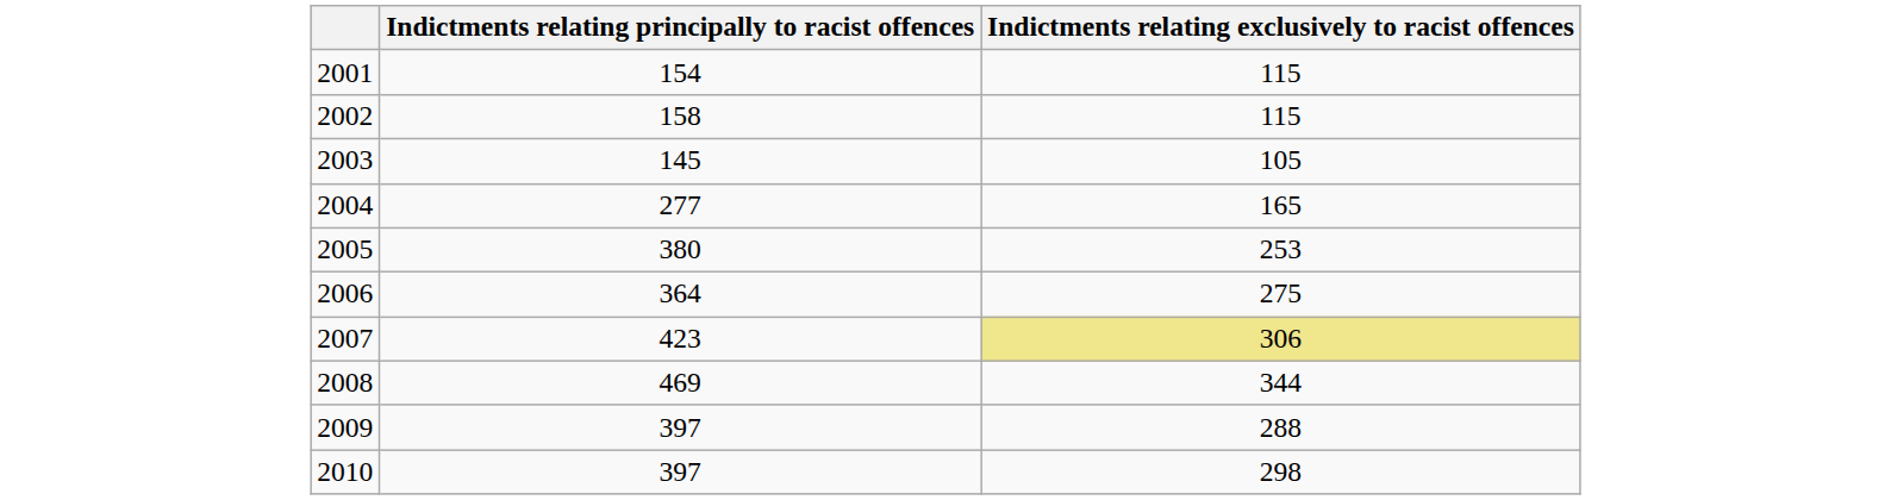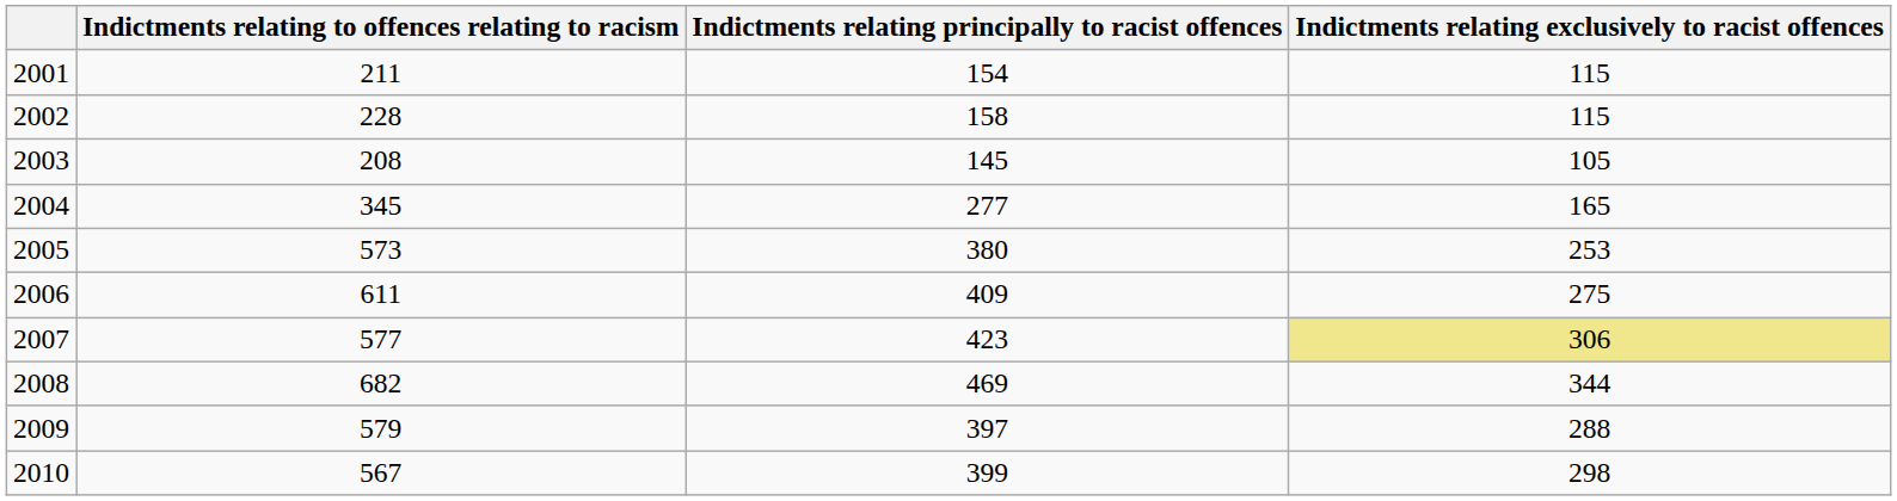 <table class="wikitable" style="width=400; text-align:center; margin: 1em auto 1em auto;">
 <tr>
 <th></th>
+<th>Indictments relating to offences relating to racism</th>
 <th>Indictments relating principally to racist offences</th>
 <th>Indictments relating exclusively to racist offences</th>
 </tr>
 <tr>
 <td>2001</td>
+<td>211</td>
 <td>154</td>
 <td>115</td>
 </tr>
 <tr>
 <td>2002</td>
+<td>228</td>
 <td>158</td>
 <td>115</td>
 </tr>
 <tr>
 <td>2003</td>
+<td>208</td>
 <td>145</td>
 <td>105</td>
 </tr>
 <tr>
 <td>2004</td>
+<td>345</td>
 <td>277</td>
 <td>165</td>
 </tr>
 <tr>
 <td>2005</td>
+<td>573</td>
 <td>380</td>
 <td>253</td>
 </tr>
 <tr>
 <td>2006</td>
-<td>364</td>
+<td>611</td>
+<td>409</td>
 <td>275</td>
 </tr>
 <tr>
 <td>2007</td>
+<td>577</td>
 <td>423</td>
 <td style="background: khaki;">306</td>
 </tr>
 <tr>
 <td>2008</td>
+<td>682</td>
 <td>469</td>
 <td>344</td>
 </tr>
 <tr>
 <td>2009</td>
+<td>579</td>
 <td>397</td>
 <td>288</td>
 </tr>
 <tr>
 <td>2010</td>
-<td>397</td>
+<td>567</td>
+<td>399</td>
 <td>298</td>
 </tr>
 </table>
